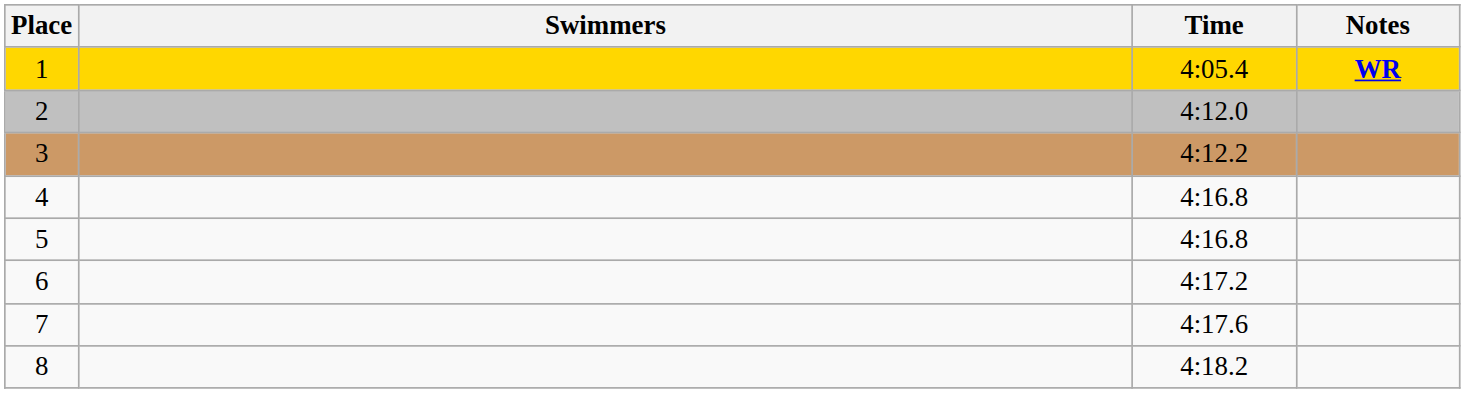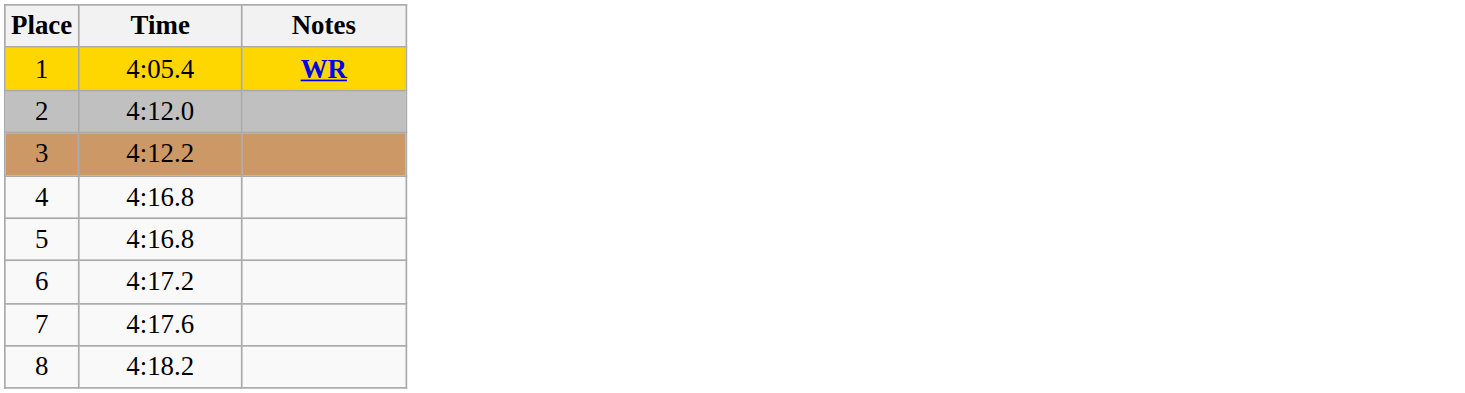 <table class=wikitable style="text-align:center">
 <tr>
 <th>Place</th>
-<th width=620>Swimmers</th>
 <th width=90>Time</th>
 <th width=90>Notes</th>
 </tr>
 <tr bgcolor=gold>
 <td>1</td>
-<td align=left></td>
 <td>4:05.4</td>
 <td><strong><a href='#'>WR</a></strong></td>
 </tr>
 <tr bgcolor=silver>
 <td>2</td>
-<td align=left></td>
 <td>4:12.0</td>
 <td></td>
 </tr>
 <tr bgcolor=cc9966>
 <td>3</td>
-<td align=left></td>
 <td>4:12.2</td>
 <td></td>
 </tr>
 <tr>
 <td>4</td>
-<td align=left></td>
 <td>4:16.8</td>
 <td></td>
 </tr>
 <tr>
 <td>5</td>
-<td align=left></td>
 <td>4:16.8</td>
 <td></td>
 </tr>
 <tr>
 <td>6</td>
-<td align=left></td>
 <td>4:17.2</td>
 <td></td>
 </tr>
 <tr>
 <td>7</td>
-<td align=left></td>
 <td>4:17.6</td>
 <td></td>
 </tr>
 <tr>
 <td>8</td>
-<td align=left></td>
 <td>4:18.2</td>
 <td></td>
 </tr>
 </table>
